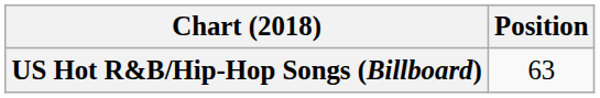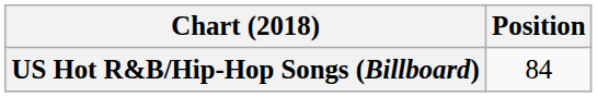 <table class="wikitable sortable plainrowheaders" style="text-align:center">
 <tr>
 <th scope="col">Chart (2018)</th>
 <th scope="col">Position</th>
 </tr>
 <tr>
 <th scope="row">US Hot R&B/Hip-Hop Songs (<em>Billboard</em>)</th>
-<td>63</td>
+<td>84</td>
 </tr>
 </table>
